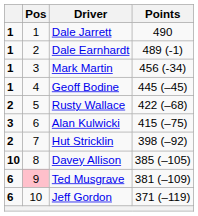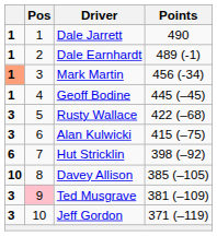 <table class="wikitable" style="font-size: 95%;">
 <tr>
 <th></th>
 <th>Pos</th>
 <th>Driver</th>
 <th>Points</th>
 </tr>
 <tr>
 <td align="left"> <strong>1</strong></td>
 <td style="text-align:center;">1</td>
 <td><a href='#'>Dale Jarrett</a></td>
 <td style="text-align:center;">490</td>
 </tr>
 <tr>
 <td align="left"> <strong>1</strong></td>
 <td style="text-align:center;">2</td>
 <td><a href='#'>Dale Earnhardt</a></td>
 <td style="text-align:center;">489 (-1)</td>
 </tr>
 <tr>
-<td align="left"> <strong>1</strong></td>
+<td align="left" style="background: lightsalmon;"> <strong>1</strong></td>
 <td style="text-align:center;">3</td>
 <td><a href='#'>Mark Martin</a></td>
 <td style="text-align:center;">456 (-34)</td>
 </tr>
 <tr>
 <td align="left"> <strong>1</strong></td>
 <td style="text-align:center;">4</td>
 <td><a href='#'>Geoff Bodine</a></td>
 <td style="text-align:center;">445 (–45)</td>
 </tr>
 <tr>
-<td align="left"> <strong>2</strong></td>
+<td align="left"> <strong>3</strong></td>
 <td style="text-align:center;">5</td>
 <td><a href='#'>Rusty Wallace</a></td>
 <td style="text-align:center;">422 (–68)</td>
 </tr>
 <tr>
 <td align="left"> <strong>3</strong></td>
 <td style="text-align:center;">6</td>
 <td><a href='#'>Alan Kulwicki</a></td>
 <td style="text-align:center;">415 (–75)</td>
 </tr>
 <tr>
-<td align="left"> <strong>2</strong></td>
+<td align="left"> <strong>6</strong></td>
 <td style="text-align:center;">7</td>
 <td><a href='#'>Hut Stricklin</a></td>
 <td style="text-align:center;">398 (–92)</td>
 </tr>
 <tr>
 <td align="left"> <strong>10</strong></td>
 <td style="text-align:center;">8</td>
 <td><a href='#'>Davey Allison</a></td>
 <td style="text-align:center;">385 (–105)</td>
 </tr>
 <tr>
-<td align="left"> <strong>6</strong></td>
+<td align="left"> <strong>3</strong></td>
 <td style="background: pink; text-align:center;">9</td>
 <td><a href='#'>Ted Musgrave</a></td>
 <td style="text-align:center;">381 (–109)</td>
 </tr>
 <tr>
-<td align="left"> <strong>6</strong></td>
+<td align="left"> <strong>3</strong></td>
 <td style="text-align:center;">10</td>
 <td><a href='#'>Jeff Gordon</a></td>
 <td style="text-align:center;">371 (–119)</td>
 </tr>
 <tr class="sortbottom">
 <th colspan="9"></th>
 </tr>
 </table>
